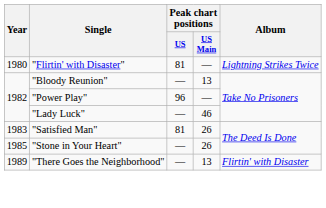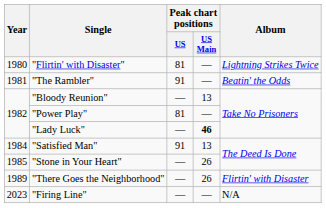 <table class="wikitable" style="text-align:center;">
 <tr>
 <th rowspan="2">Year</th>
 <th rowspan="2">Single</th>
 <th colspan="2">Peak chart positions</th>
 <th rowspan="2">Album</th>
 </tr>
 <tr style="font-size:smaller;">
 <th width="35"><a href='#'>US</a><br></th>
 <th width="35"><a href='#'>US Main</a><br></th>
 </tr>
 <tr>
 <td rowspan="1">1980</td>
 <td align="left">"<a href='#'>Flirtin' with Disaster</a>"</td>
 <td>81</td>
 <td>—</td>
 <td align="left" rowspan="1"><em><a href='#'>Lightning Strikes Twice</a></em></td>
 </tr>
 <tr>
+<td rowspan="1">1981</td>
+<td align="left">"The Rambler"</td>
+<td>91</td>
+<td>—</td>
+<td align="left" rowspan="1"><em><a href='#'>Beatin' the Odds</a></em></td>
+</tr>
+<tr>
 <td rowspan="3">1982</td>
 <td align="left">"Bloody Reunion"</td>
 <td>—</td>
 <td>13</td>
 <td align="left" rowspan="3"><em><a href='#'>Take No Prisoners</a></em></td>
 </tr>
 <tr>
 <td align="left">"Power Play"</td>
-<td>96</td>
+<td>81</td>
 <td>—</td>
 </tr>
 <tr>
 <td align="left">"Lady Luck"</td>
 <td>—</td>
-<td>46</td>
+<td><strong>46</strong></td>
 </tr>
 <tr>
-<td rowspan="1">1983</td>
+<td rowspan="1">1984</td>
 <td align="left">"Satisfied Man"</td>
-<td>81</td>
-<td>26</td>
+<td>91</td>
+<td>13</td>
 <td align="left" rowspan="2"><em><a href='#'>The Deed Is Done</a></em></td>
 </tr>
 <tr>
 <td rowspan="1">1985</td>
 <td align="left">"Stone in Your Heart"</td>
 <td>—</td>
 <td>26</td>
 </tr>
 <tr>
 <td rowspan="1">1989</td>
 <td align="left">"There Goes the Neighborhood"</td>
 <td>—</td>
-<td>13</td>
+<td>26</td>
 <td align="left" rowspan="1"><em><a href='#'>Flirtin' with Disaster</a></em></td>
 </tr>
+<tr>
+<td rowspan="1">2023</td>
+<td align="left">"Firing Line"</td>
+<td>—</td>
+<td>—</td>
+<td align="left" rowspan="1">N/A</td>
+</tr>
 </table>
